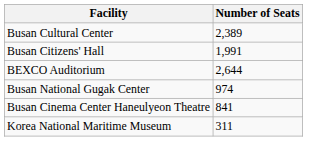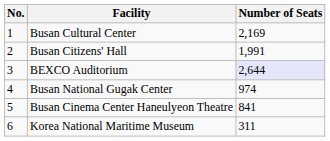 <table class="wikitable">
 <tr>
+<th>No.</th>
 <th>Facility</th>
 <th>Number of Seats</th>
 </tr>
 <tr>
+<td>1</td>
 <td>Busan Cultural Center</td>
-<td>2,389</td>
+<td>2,169</td>
 </tr>
 <tr>
+<td>2</td>
 <td>Busan Citizens' Hall</td>
 <td>1,991</td>
 </tr>
 <tr>
+<td>3</td>
 <td>BEXCO Auditorium</td>
-<td>2,644</td>
+<td style="background: lavender;">2,644</td>
 </tr>
 <tr>
+<td>4</td>
 <td>Busan National Gugak Center</td>
 <td>974</td>
 </tr>
 <tr>
+<td>5</td>
 <td>Busan Cinema Center Haneulyeon Theatre</td>
 <td>841</td>
 </tr>
 <tr>
+<td>6</td>
 <td>Korea National Maritime Museum</td>
 <td>311</td>
 </tr>
 </table>
